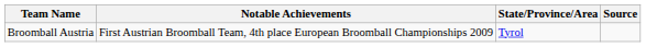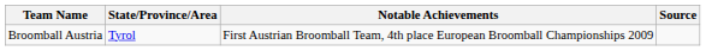 <table class="wikitable">
 <tr>
 <th>Team Name</th>
+<th>State/Province/Area</th>
 <th>Notable Achievements</th>
-<th>State/Province/Area</th>
 <th>Source</th>
 </tr>
 <tr>
 <td>Broomball Austria</td>
+<td> <a href='#'>Tyrol</a></td>
 <td>First Austrian Broomball Team, 4th place European Broomball Championships 2009</td>
-<td> <a href='#'>Tyrol</a></td>
 <td></td>
 </tr>
 </table>
